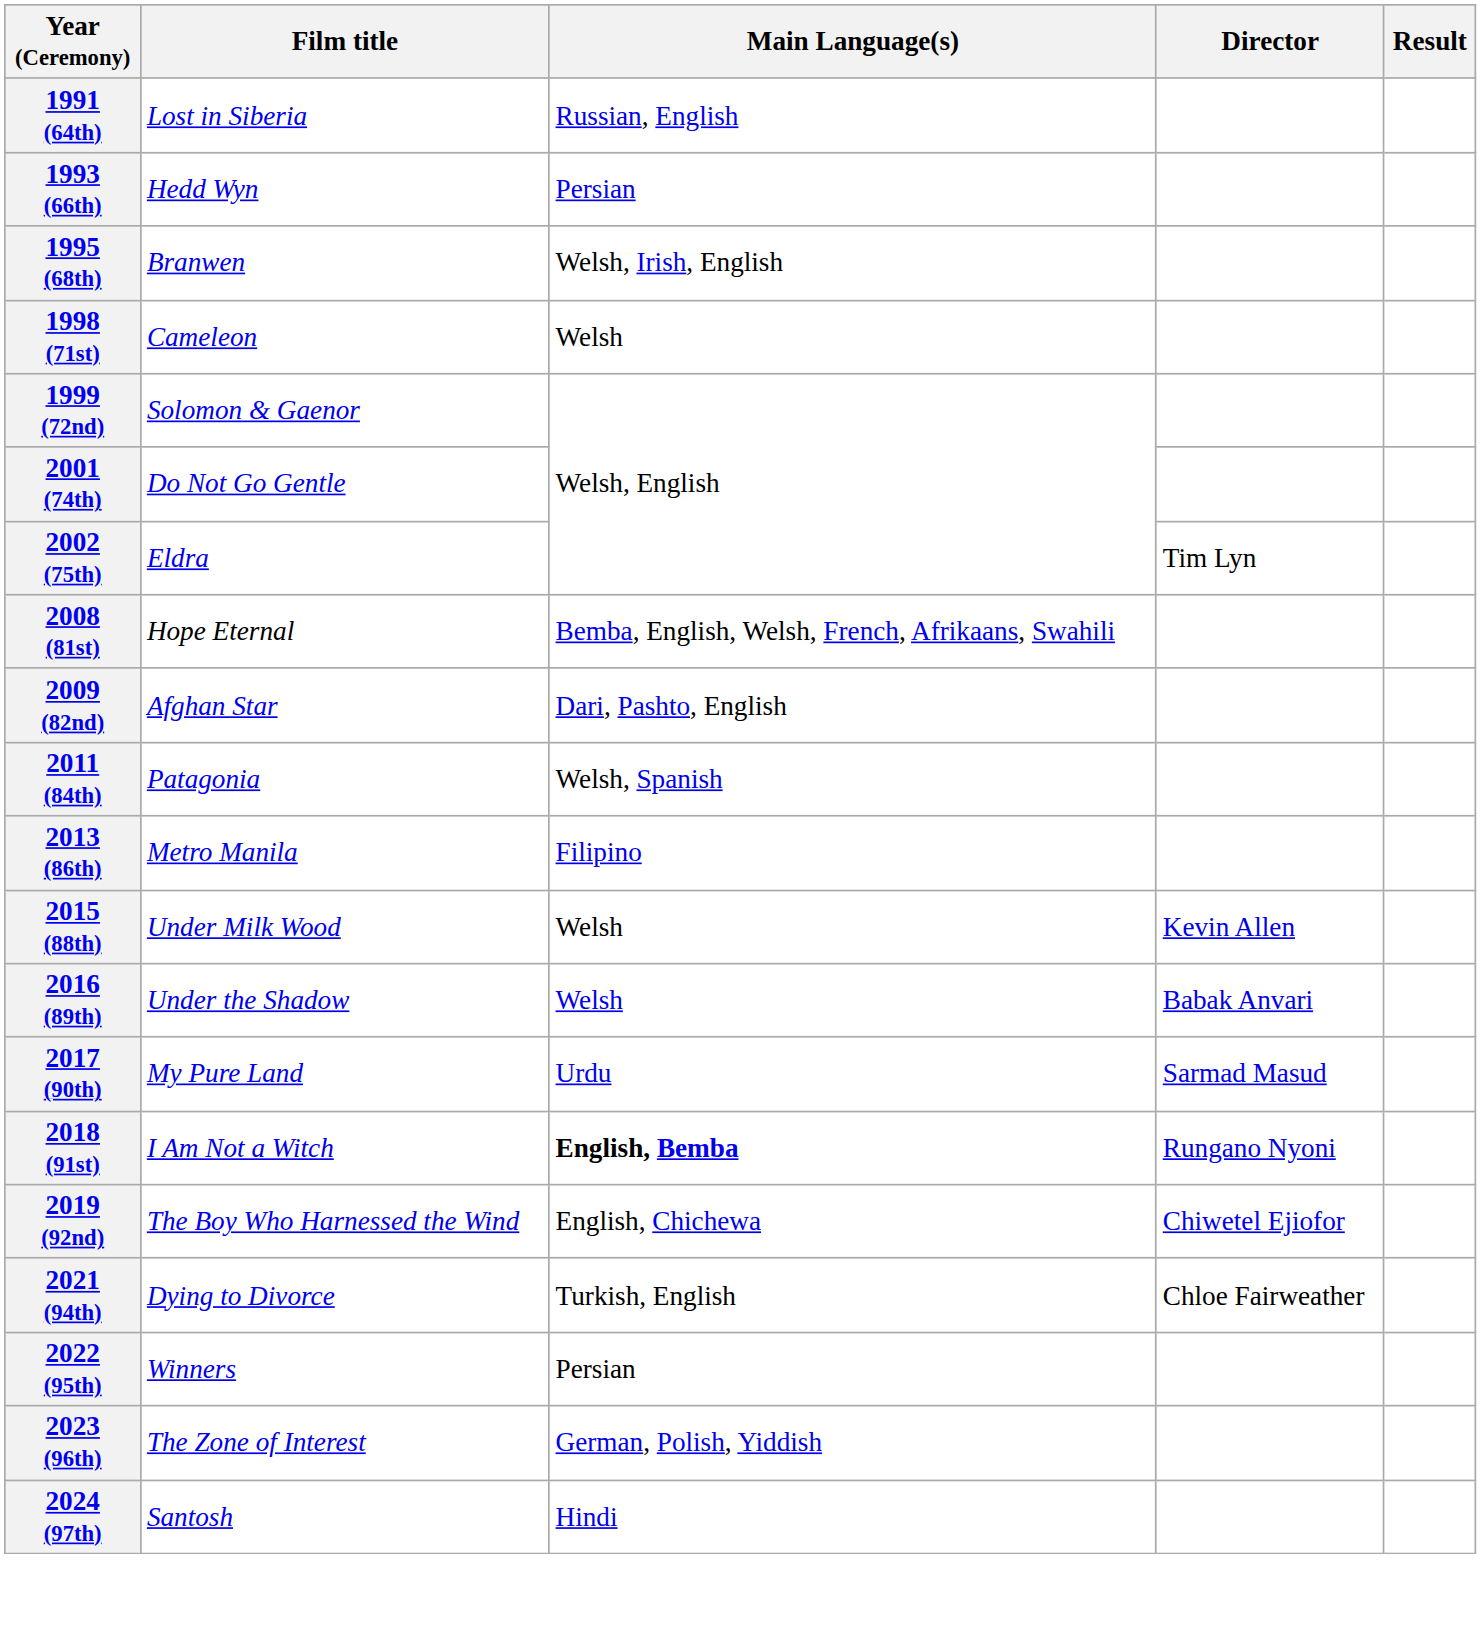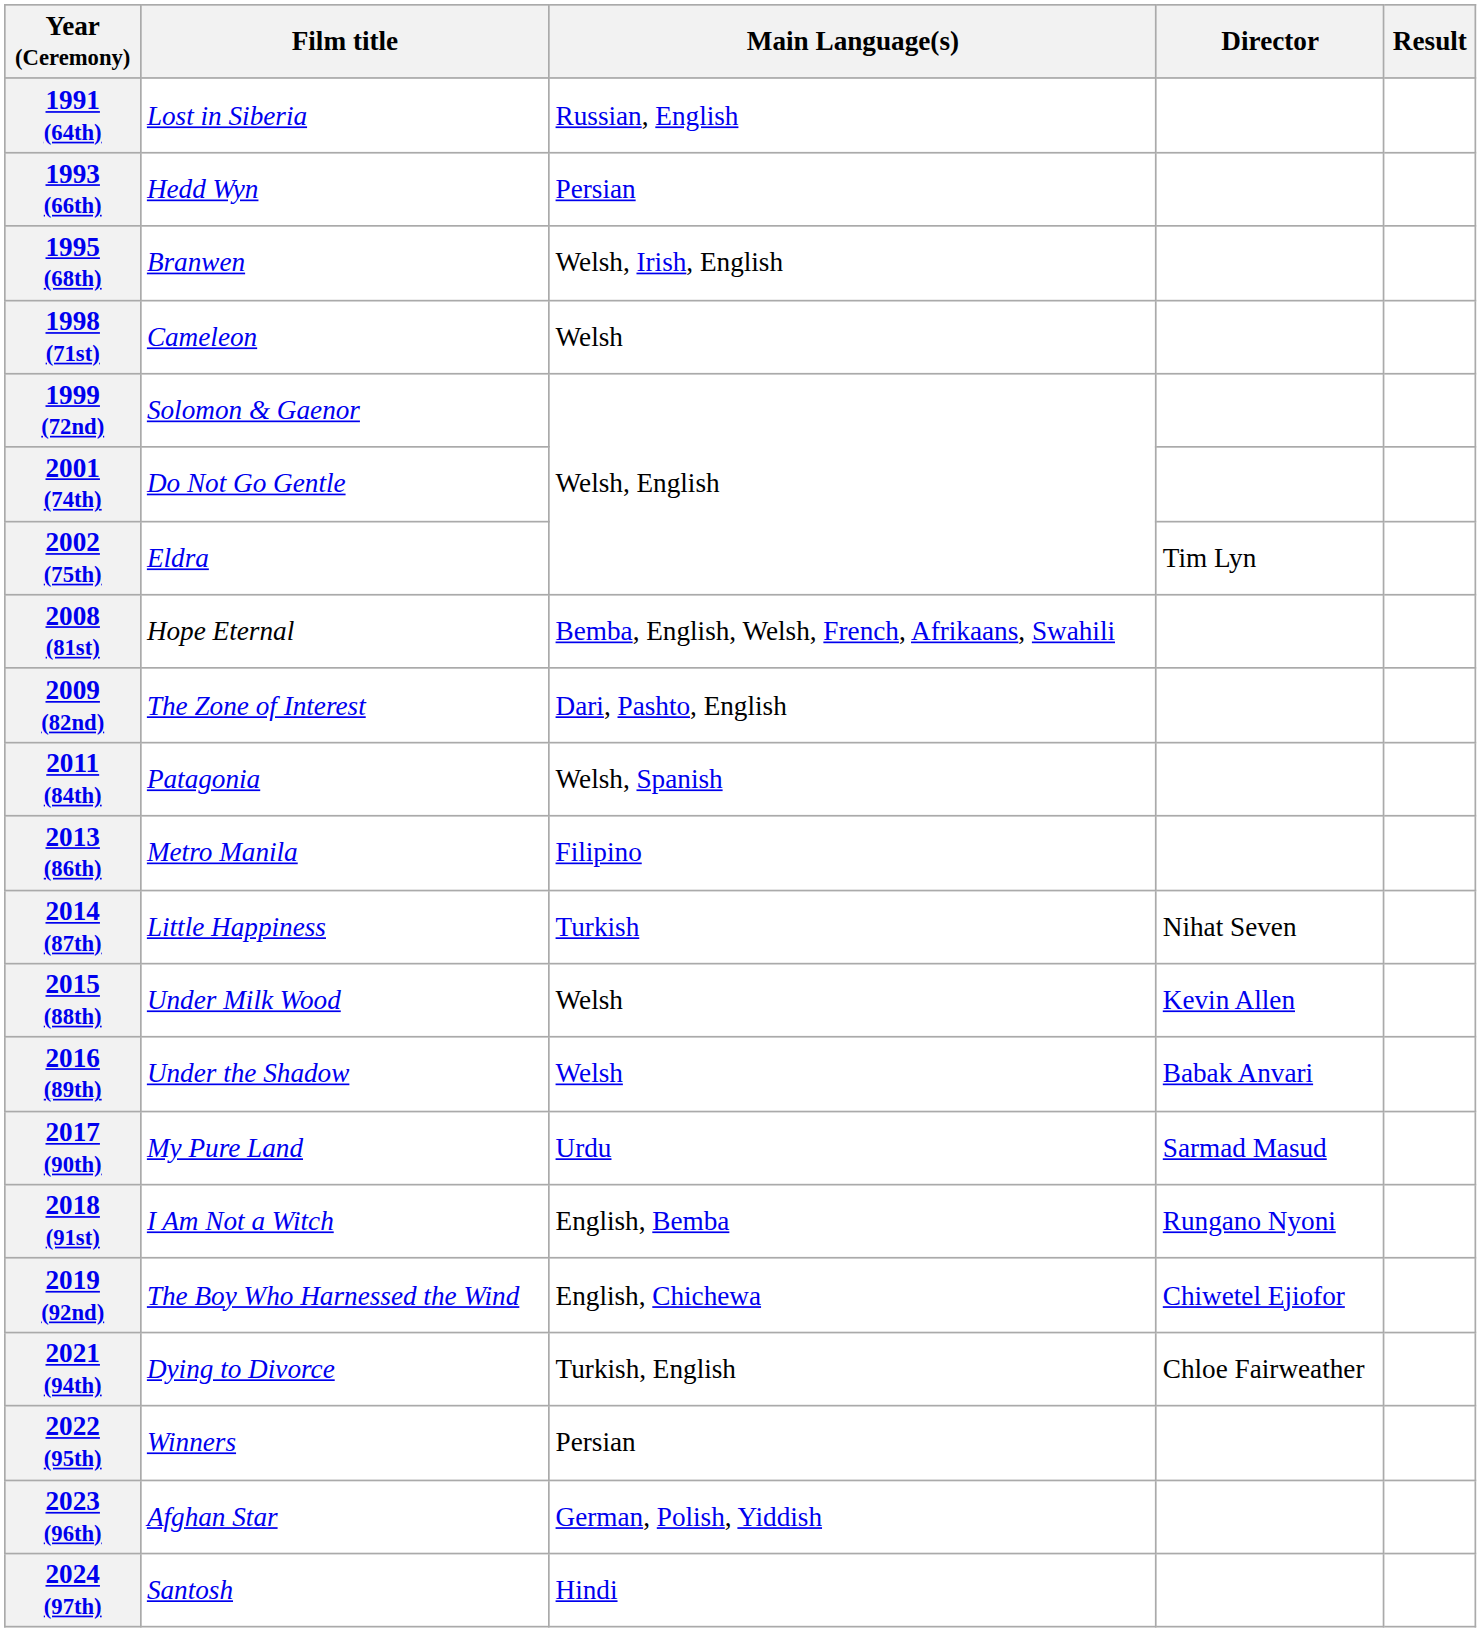 <table class="wikitable sortable" width="98%" style="background:#ffffff;">
 <tr>
 <th>Year<br><small>(Ceremony)</small></th>
 <th>Film title</th>
 <th>Main Language(s)</th>
 <th>Director</th>
 <th>Result</th>
 </tr>
 <tr>
 <th align="center"><a href='#'>1991</a><br><small><a href='#'>(64th)</a></small></th>
 <td><em><a href='#'>Lost in Siberia</a></em></td>
 <td><a href='#'>Russian</a>, <a href='#'>English</a></td>
 <td></td>
 <td></td>
 </tr>
 <tr>
 <th align="center"><a href='#'>1993</a><br><small><a href='#'>(66th)</a></small></th>
 <td><em><a href='#'>Hedd Wyn</a></em></td>
 <td><a href='#'>Persian</a></td>
 <td></td>
 <td></td>
 </tr>
 <tr>
 <th align="center"><a href='#'>1995</a><br><small><a href='#'>(68th)</a></small></th>
 <td><em><a href='#'>Branwen</a></em></td>
 <td>Welsh, <a href='#'>Irish</a>, English</td>
 <td></td>
 <td></td>
 </tr>
 <tr>
 <th align="center"><a href='#'>1998</a><br><small><a href='#'>(71st)</a></small></th>
 <td><em><a href='#'>Cameleon</a></em></td>
 <td>Welsh</td>
 <td></td>
 <td></td>
 </tr>
 <tr>
 <th align="center"><a href='#'>1999</a><br><small><a href='#'>(72nd)</a></small></th>
 <td><em><a href='#'>Solomon & Gaenor</a></em></td>
 <td rowspan="3">Welsh, English</td>
 <td></td>
 <td></td>
 </tr>
 <tr>
 <th align="center"><a href='#'>2001</a><br><small><a href='#'>(74th)</a></small></th>
 <td><em><a href='#'>Do Not Go Gentle</a></em></td>
 <td></td>
 <td></td>
 </tr>
 <tr>
 <th align="center"><a href='#'>2002</a><br><small><a href='#'>(75th)</a></small></th>
 <td><em><a href='#'>Eldra</a></em></td>
 <td>Tim Lyn</td>
 <td></td>
 </tr>
 <tr>
 <th align="center"><a href='#'>2008</a><br><small><a href='#'>(81st)</a></small></th>
 <td><em>Hope Eternal</em></td>
 <td><a href='#'>Bemba</a>, English, Welsh, <a href='#'>French</a>, <a href='#'>Afrikaans</a>, <a href='#'>Swahili</a></td>
 <td></td>
 <td></td>
 </tr>
 <tr>
 <th align="center"><a href='#'>2009</a><br><small><a href='#'>(82nd)</a></small></th>
-<td><em><a href='#'>Afghan Star</a></em></td>
+<td><em><a href='#'>The Zone of Interest</a></em></td>
 <td><a href='#'>Dari</a>, <a href='#'>Pashto</a>, English</td>
 <td></td>
 <td></td>
 </tr>
 <tr>
 <th align="center"><a href='#'>2011</a><br><small><a href='#'>(84th)</a></small></th>
 <td><em><a href='#'>Patagonia</a></em></td>
 <td>Welsh, <a href='#'>Spanish</a></td>
 <td></td>
 <td></td>
 </tr>
 <tr>
 <th align="center"><a href='#'>2013</a><br><small><a href='#'>(86th)</a></small></th>
 <td><em><a href='#'>Metro Manila</a></em></td>
 <td><a href='#'>Filipino</a></td>
 <td></td>
+<td></td>
+</tr>
+<tr>
+<th align="center"><a href='#'>2014</a><br><small><a href='#'>(87th)</a></small></th>
+<td><em><a href='#'>Little Happiness</a></em></td>
+<td><a href='#'>Turkish</a></td>
+<td>Nihat Seven</td>
 <td></td>
 </tr>
 <tr>
 <th align="center"><a href='#'>2015</a><br><small><a href='#'>(88th)</a></small></th>
 <td><em><a href='#'>Under Milk Wood</a></em></td>
 <td>Welsh</td>
 <td><a href='#'>Kevin Allen</a></td>
 <td></td>
 </tr>
 <tr>
 <th align="center"><a href='#'>2016</a><br><small><a href='#'>(89th)</a></small></th>
 <td><em><a href='#'>Under the Shadow</a></em></td>
 <td><a href='#'>Welsh</a></td>
 <td><a href='#'>Babak Anvari</a></td>
 <td></td>
 </tr>
 <tr>
 <th align="center"><a href='#'>2017</a><br><small><a href='#'>(90th)</a></small></th>
 <td><em><a href='#'>My Pure Land</a></em></td>
 <td><a href='#'>Urdu</a></td>
 <td><a href='#'>Sarmad Masud</a></td>
 <td></td>
 </tr>
 <tr>
 <th align="center"><a href='#'>2018</a><br><small><a href='#'>(91st)</a></small></th>
 <td><em><a href='#'>I Am Not a Witch</a></em></td>
-<td><strong>English, <a href='#'>Bemba</a></strong></td>
+<td>English, <a href='#'>Bemba</a></td>
 <td><a href='#'>Rungano Nyoni</a></td>
 <td></td>
 </tr>
 <tr>
 <th align="center"><a href='#'>2019</a><br><small><a href='#'>(92nd)</a></small></th>
 <td><em><a href='#'>The Boy Who Harnessed the Wind</a></em></td>
 <td>English, <a href='#'>Chichewa</a></td>
 <td><a href='#'>Chiwetel Ejiofor</a></td>
 <td></td>
 </tr>
 <tr>
 <th align="center"><a href='#'>2021</a><br><small><a href='#'>(94th)</a></small></th>
 <td><em><a href='#'>Dying to Divorce</a></em></td>
 <td>Turkish, English</td>
 <td>Chloe Fairweather</td>
 <td></td>
 </tr>
 <tr>
 <th align="center"><a href='#'>2022</a><br><small><a href='#'>(95th)</a></small></th>
 <td><em><a href='#'>Winners</a></em></td>
 <td>Persian</td>
 <td></td>
 <td></td>
 </tr>
 <tr>
 <th align="center"><a href='#'>2023</a><br><small><a href='#'>(96th)</a></small></th>
-<td><em><a href='#'>The Zone of Interest</a></em></td>
+<td><em><a href='#'>Afghan Star</a></em></td>
 <td><a href='#'>German</a>, <a href='#'>Polish</a>, <a href='#'>Yiddish</a></td>
 <td></td>
 <td></td>
 </tr>
 <tr>
 <th align="center"><a href='#'>2024</a><br><small><a href='#'>(97th)</a></small></th>
 <td><em><a href='#'>Santosh</a></em></td>
 <td><a href='#'>Hindi</a></td>
 <td></td>
 <td></td>
 </tr>
 </table>
